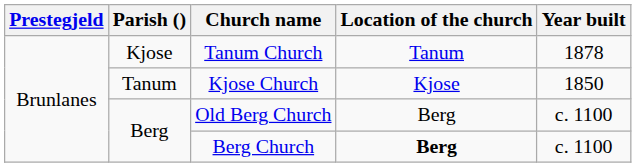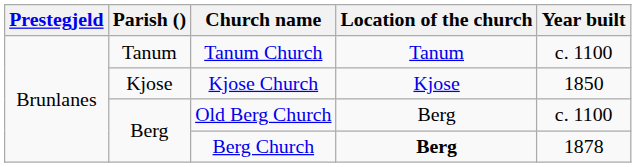 <table class="wikitable" style="text-align:center">
 <tr>
 <th><a href='#'>Prestegjeld</a></th>
 <th>Parish ()</th>
 <th>Church name</th>
 <th>Location of the church</th>
 <th>Year built</th>
 </tr>
 <tr>
 <td rowspan="4">Brunlanes</td>
-<td rowspan="1">Kjose</td>
+<td rowspan="1">Tanum</td>
 <td><a href='#'>Tanum Church</a></td>
 <td><a href='#'>Tanum</a></td>
-<td>1878</td>
+<td>c. 1100</td>
 </tr>
 <tr>
-<td rowspan="1">Tanum</td>
+<td rowspan="1">Kjose</td>
 <td><a href='#'>Kjose Church</a></td>
 <td><a href='#'>Kjose</a></td>
 <td>1850</td>
 </tr>
 <tr>
 <td rowspan="2">Berg</td>
 <td><a href='#'>Old Berg Church</a></td>
 <td>Berg</td>
 <td>c. 1100</td>
 </tr>
 <tr>
 <td><a href='#'>Berg Church</a></td>
 <td><strong>Berg</strong></td>
-<td>c. 1100</td>
+<td>1878</td>
 </tr>
 </table>
